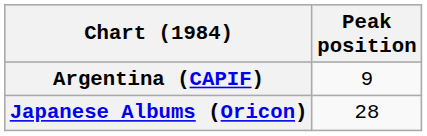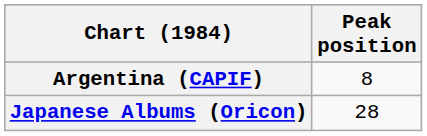 <table class="wikitable plainrowheaders" style="text-align:center">
 <tr>
 <th scope="col">Chart (1984)</th>
 <th scope="col">Peak<br>position</th>
 </tr>
 <tr>
 <th scope="row">Argentina (<a href='#'>CAPIF</a>)</th>
-<td>9</td>
+<td>8</td>
 </tr>
 <tr>
 <th scope="row"><a href='#'>Japanese Albums</a> (<a href='#'>Oricon</a>)</th>
 <td>28</td>
 </tr>
 </table>
